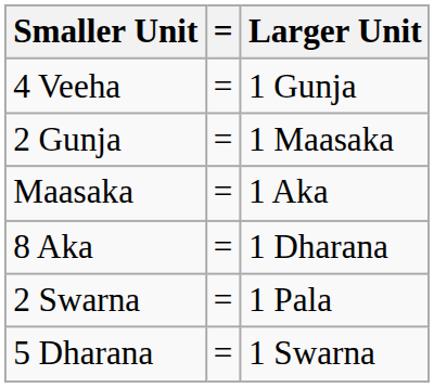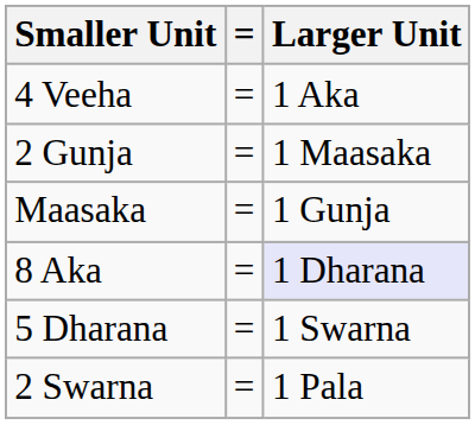 <table class="wikitable">
 <tr>
 <th>Smaller Unit</th>
 <th>=</th>
 <th>Larger Unit</th>
 </tr>
 <tr>
 <td>4 Veeha</td>
 <td>=</td>
-<td>1 Gunja</td>
+<td>1 Aka</td>
 </tr>
 <tr>
 <td>2 Gunja</td>
 <td>=</td>
 <td>1 Maasaka</td>
 </tr>
 <tr>
 <td> Maasaka</td>
 <td>=</td>
-<td>1 Aka</td>
+<td>1 Gunja</td>
 </tr>
 <tr>
 <td>8 Aka</td>
 <td>=</td>
-<td>1 Dharana</td>
+<td style="background: lavender;">1 Dharana</td>
+</tr>
+<tr>
+<td>5 Dharana</td>
+<td>=</td>
+<td>1 Swarna</td>
 </tr>
 <tr>
 <td>2 Swarna</td>
 <td>=</td>
 <td>1 Pala</td>
 </tr>
-<tr>
-<td>5 Dharana</td>
-<td>=</td>
-<td>1 Swarna</td>
-</tr>
 </table>
